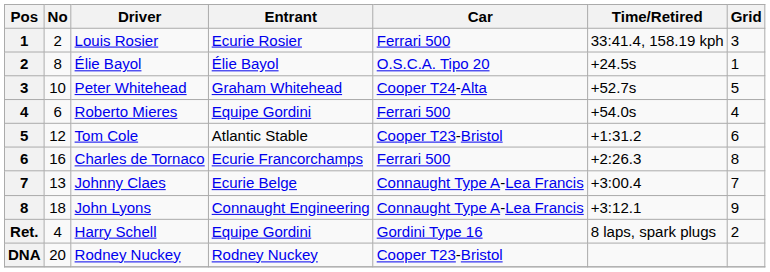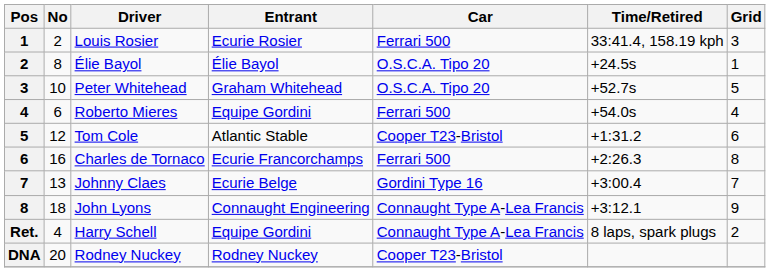 <table class="wikitable" style="font-size: 95%;">
 <tr>
 <th>Pos</th>
 <th>No</th>
 <th>Driver</th>
 <th>Entrant</th>
 <th>Car</th>
 <th>Time/Retired</th>
 <th>Grid</th>
 </tr>
 <tr>
 <th>1</th>
 <td align="center">2</td>
 <td> <a href='#'>Louis Rosier</a></td>
 <td><a href='#'>Ecurie Rosier</a></td>
 <td><a href='#'>Ferrari 500</a></td>
 <td>33:41.4, 158.19 kph</td>
 <td>3</td>
 </tr>
 <tr>
 <th>2</th>
 <td align="center">8</td>
 <td> <a href='#'>Élie Bayol</a></td>
 <td><a href='#'>Élie Bayol</a></td>
 <td><a href='#'>O.S.C.A. Tipo 20</a></td>
 <td>+24.5s</td>
 <td>1</td>
 </tr>
 <tr>
 <th>3</th>
 <td align="center">10</td>
 <td> <a href='#'>Peter Whitehead</a></td>
 <td><a href='#'>Graham Whitehead</a></td>
-<td><a href='#'>Cooper T24</a>-<a href='#'>Alta</a></td>
+<td><a href='#'>O.S.C.A. Tipo 20</a></td>
 <td>+52.7s</td>
 <td>5</td>
 </tr>
 <tr>
 <th>4</th>
 <td align="center">6</td>
 <td> <a href='#'>Roberto Mieres</a></td>
 <td><a href='#'>Equipe Gordini</a></td>
 <td><a href='#'>Ferrari 500</a></td>
 <td>+54.0s</td>
 <td>4</td>
 </tr>
 <tr>
 <th>5</th>
 <td align="center">12</td>
 <td> <a href='#'>Tom Cole</a></td>
 <td>Atlantic Stable</td>
 <td><a href='#'>Cooper T23</a>-<a href='#'>Bristol</a></td>
 <td>+1:31.2</td>
 <td>6</td>
 </tr>
 <tr>
 <th>6</th>
 <td align="center">16</td>
 <td> <a href='#'>Charles de Tornaco</a></td>
 <td><a href='#'>Ecurie Francorchamps</a></td>
 <td><a href='#'>Ferrari 500</a></td>
 <td>+2:26.3</td>
 <td>8</td>
 </tr>
 <tr>
 <th>7</th>
 <td align="center">13</td>
 <td> <a href='#'>Johnny Claes</a></td>
 <td><a href='#'>Ecurie Belge</a></td>
-<td><a href='#'>Connaught Type A</a>-<a href='#'>Lea Francis</a></td>
+<td><a href='#'>Gordini Type 16</a></td>
 <td>+3:00.4</td>
 <td>7</td>
 </tr>
 <tr>
 <th>8</th>
 <td align="center">18</td>
 <td> <a href='#'>John Lyons</a></td>
 <td><a href='#'>Connaught Engineering</a></td>
 <td><a href='#'>Connaught Type A</a>-<a href='#'>Lea Francis</a></td>
 <td>+3:12.1</td>
 <td>9</td>
 </tr>
 <tr>
 <th>Ret.</th>
 <td align="center">4</td>
 <td> <a href='#'>Harry Schell</a></td>
 <td><a href='#'>Equipe Gordini</a></td>
-<td><a href='#'>Gordini Type 16</a></td>
+<td><a href='#'>Connaught Type A</a>-<a href='#'>Lea Francis</a></td>
 <td>8 laps, spark plugs</td>
 <td>2</td>
 </tr>
 <tr>
 <th>DNA</th>
 <td align="center">20</td>
 <td> <a href='#'>Rodney Nuckey</a></td>
 <td><a href='#'>Rodney Nuckey</a></td>
 <td><a href='#'>Cooper T23</a>-<a href='#'>Bristol</a></td>
 <td></td>
 <td></td>
 </tr>
 <tr>
 </tr>
 </table>
